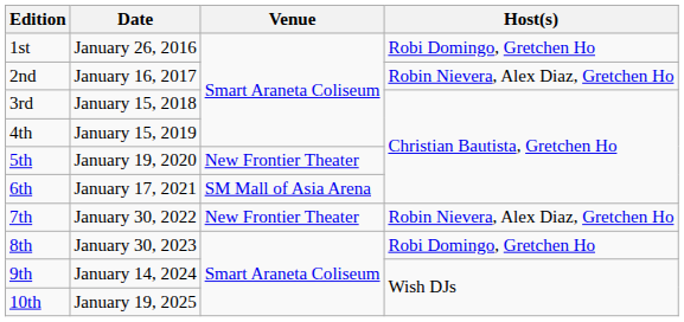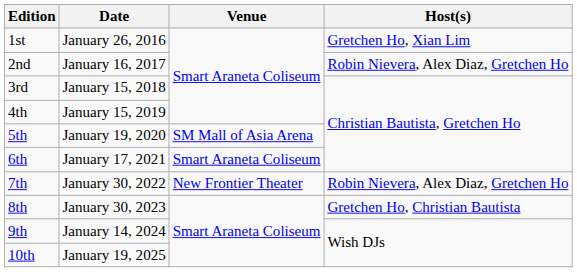 <table class="wikitable">
 <tr>
 <th>Edition</th>
 <th>Date</th>
 <th>Venue</th>
 <th>Host(s)</th>
 </tr>
 <tr>
 <td>1st</td>
 <td>January 26, 2016</td>
 <td rowspan="4"><a href='#'>Smart Araneta Coliseum</a></td>
-<td><a href='#'>Robi Domingo</a>, <a href='#'>Gretchen Ho</a></td>
+<td><a href='#'>Gretchen Ho</a>, <a href='#'>Xian Lim</a></td>
 </tr>
 <tr>
 <td>2nd</td>
 <td>January 16, 2017</td>
 <td><a href='#'>Robin Nievera</a>, Alex Diaz, <a href='#'>Gretchen Ho</a></td>
 </tr>
 <tr>
 <td>3rd</td>
 <td>January 15, 2018</td>
 <td rowspan="4"><a href='#'>Christian Bautista</a>, <a href='#'>Gretchen Ho</a></td>
 </tr>
 <tr>
 <td>4th</td>
 <td>January 15, 2019</td>
 </tr>
 <tr>
 <td><a href='#'>5th</a></td>
 <td>January 19, 2020</td>
-<td><a href='#'>New Frontier Theater</a></td>
+<td><a href='#'>SM Mall of Asia Arena</a></td>
 </tr>
 <tr>
 <td><a href='#'>6th</a></td>
 <td>January 17, 2021</td>
-<td><a href='#'>SM Mall of Asia Arena</a></td>
+<td><a href='#'>Smart Araneta Coliseum</a></td>
 </tr>
 <tr>
 <td><a href='#'>7th</a></td>
 <td>January 30, 2022</td>
 <td><a href='#'>New Frontier Theater</a></td>
 <td><a href='#'>Robin Nievera</a>, Alex Diaz, <a href='#'>Gretchen Ho</a></td>
 </tr>
 <tr>
 <td><a href='#'>8th</a></td>
 <td>January 30, 2023</td>
 <td rowspan="3"><a href='#'>Smart Araneta Coliseum</a></td>
-<td><a href='#'>Robi Domingo</a>, <a href='#'>Gretchen Ho</a></td>
+<td><a href='#'>Gretchen Ho</a>, <a href='#'>Christian Bautista</a></td>
 </tr>
 <tr>
 <td><a href='#'>9th</a></td>
 <td>January 14, 2024</td>
 <td rowspan="2">Wish DJs</td>
 </tr>
 <tr>
 <td><a href='#'>10th</a></td>
 <td>January 19, 2025</td>
 </tr>
 </table>
